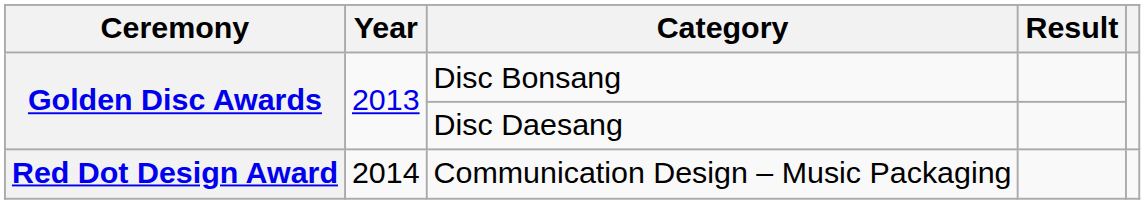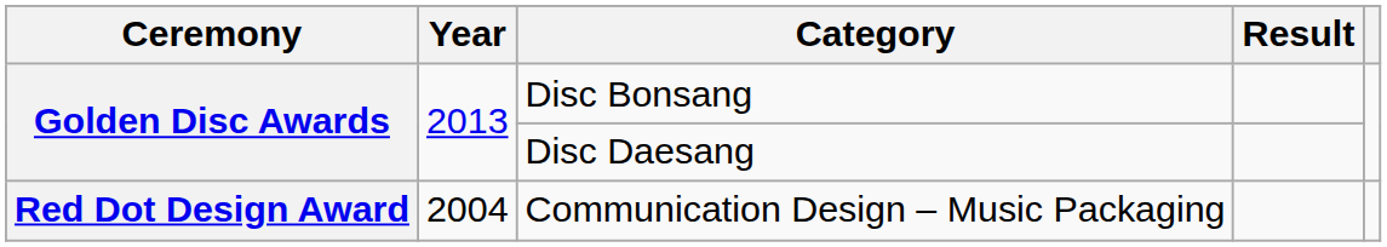 <table class="wikitable sortable plainrowheaders">
 <tr>
 <th scope="col">Ceremony</th>
 <th scope="col">Year</th>
 <th scope="col">Category</th>
 <th scope="col">Result</th>
 <th scope="col" class="unsortable"></th>
 </tr>
 <tr>
 <th scope="row" rowspan="2"><a href='#'>Golden Disc Awards</a></th>
 <td style="text-align:center" rowspan="2"><a href='#'>2013</a></td>
 <td>Disc Bonsang</td>
 <td></td>
 <td style="text-align:center" rowspan="2"></td>
 </tr>
 <tr>
 <td>Disc Daesang</td>
 <td></td>
 </tr>
 <tr>
 <th scope="row"><a href='#'>Red Dot Design Award</a></th>
-<td style="text-align:center">2014</td>
+<td style="text-align:center">2004</td>
 <td>Communication Design – Music Packaging</td>
 <td></td>
 <td style="text-align:center"></td>
 </tr>
 </table>
